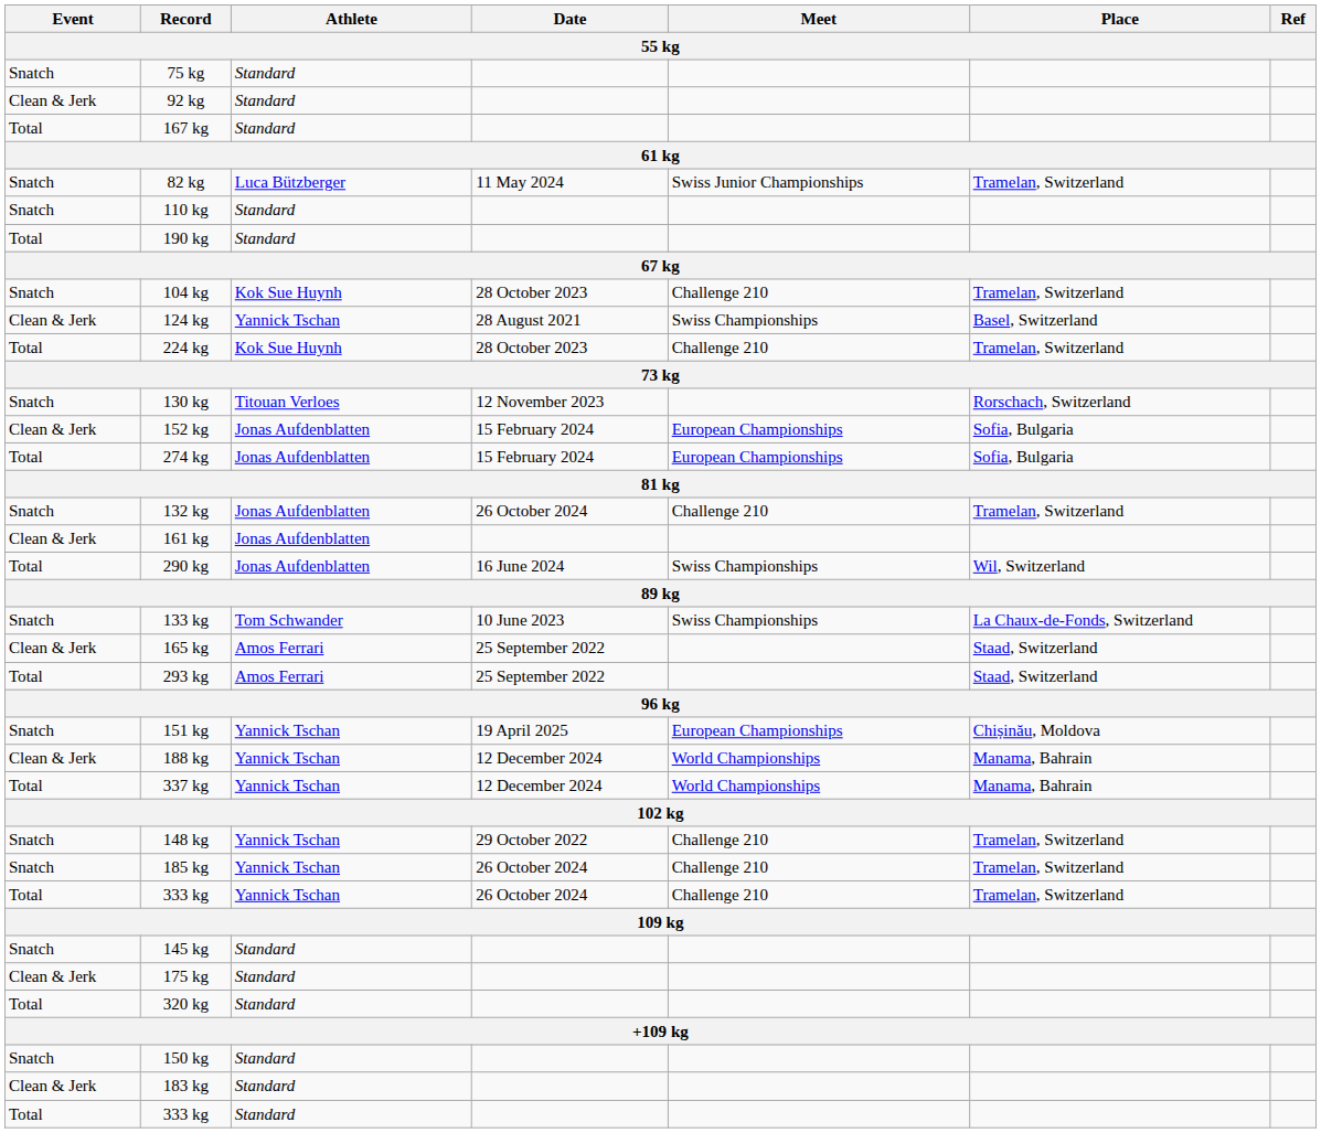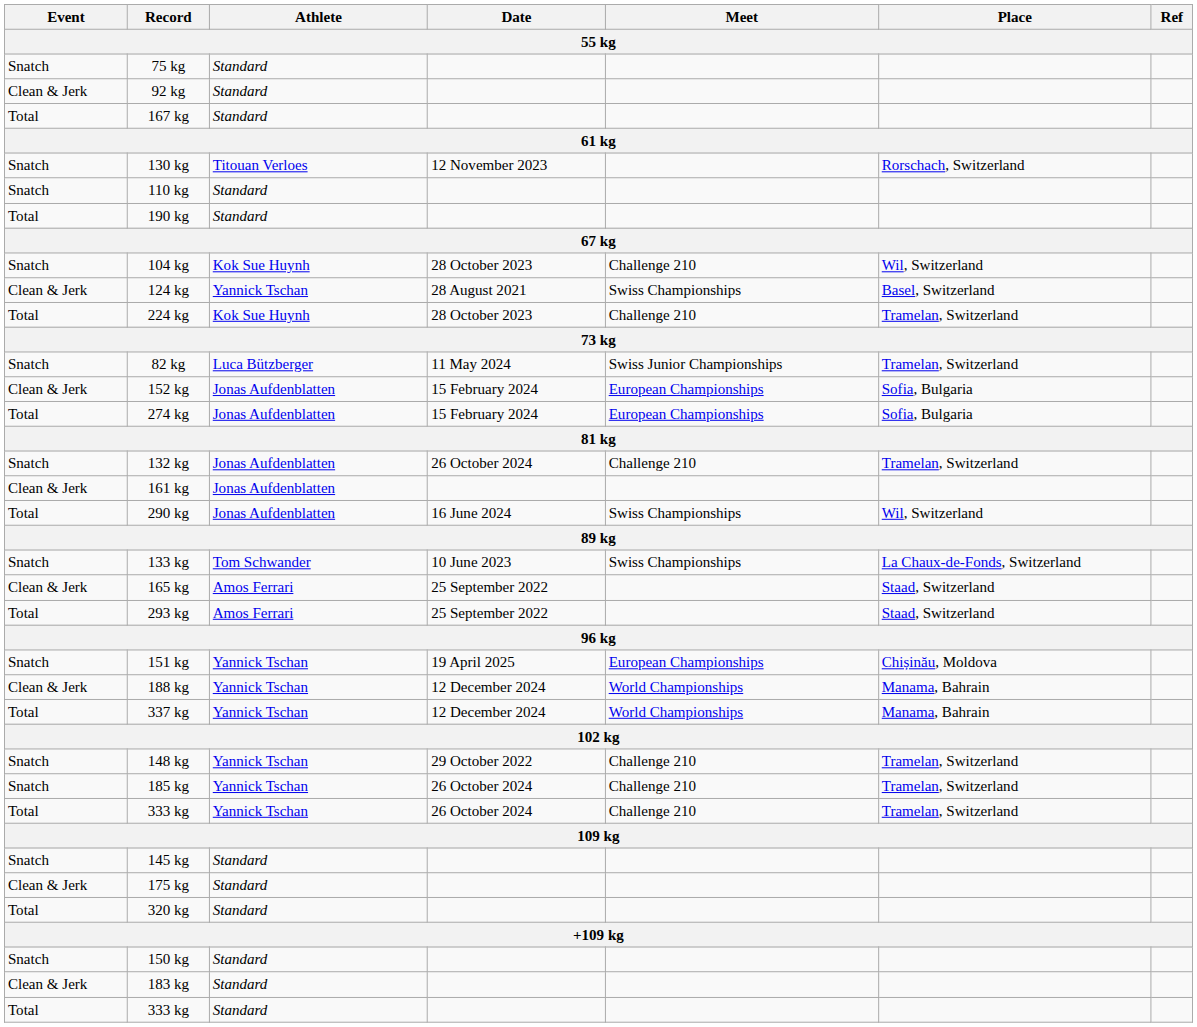 <table class="wikitable" style="font-size:95%; width: 95%;">
 <tr>
 <th width=9%>Event</th>
 <th width=6%>Record</th>
 <th width=16%>Athlete</th>
 <th width=13%>Date</th>
 <th width=20%>Meet</th>
 <th width=20%>Place</th>
 <th width=3%>Ref</th>
 </tr>
 <tr bgcolor="#DDDDDD">
 <th colspan="7">55 kg</th>
 </tr>
 <tr>
 <td>Snatch</td>
 <td align="center">75 kg</td>
 <td><em>Standard</em></td>
 <td></td>
 <td></td>
 <td></td>
 <td></td>
 </tr>
 <tr>
 <td>Clean & Jerk</td>
 <td align="center">92 kg</td>
 <td><em>Standard</em></td>
 <td></td>
 <td></td>
 <td></td>
 <td></td>
 </tr>
 <tr>
 <td>Total</td>
 <td align="center">167 kg</td>
 <td><em>Standard</em></td>
 <td></td>
 <td></td>
 <td></td>
 <td></td>
 </tr>
 <tr bgcolor="#DDDDDD">
 <th colspan="7">61 kg</th>
 </tr>
 <tr>
 <td>Snatch</td>
-<td align="center">82 kg</td>
-<td><a href='#'>Luca Bützberger</a></td>
-<td>11 May 2024</td>
-<td>Swiss Junior Championships</td>
-<td><a href='#'>Tramelan</a>, Switzerland</td>
+<td align="center">130 kg</td>
+<td><a href='#'>Titouan Verloes</a></td>
+<td>12 November 2023</td>
+<td></td>
+<td><a href='#'>Rorschach</a>, Switzerland</td>
 <td></td>
 </tr>
 <tr>
 <td>Snatch</td>
 <td align="center">110 kg</td>
 <td><em>Standard</em></td>
 <td></td>
 <td></td>
 <td></td>
 <td></td>
 </tr>
 <tr>
 <td>Total</td>
 <td align="center">190 kg</td>
 <td><em>Standard</em></td>
 <td></td>
 <td></td>
 <td></td>
 <td></td>
 </tr>
 <tr bgcolor="#DDDDDD">
 <th colspan="7">67 kg</th>
 </tr>
 <tr>
 <td>Snatch</td>
 <td align="center">104 kg</td>
 <td><a href='#'>Kok Sue Huynh</a></td>
 <td>28 October 2023</td>
 <td>Challenge 210</td>
-<td><a href='#'>Tramelan</a>, Switzerland</td>
+<td><a href='#'>Wil</a>, Switzerland</td>
 <td></td>
 </tr>
 <tr>
 <td>Clean & Jerk</td>
 <td align="center">124 kg</td>
 <td><a href='#'>Yannick Tschan</a></td>
 <td>28 August 2021</td>
 <td>Swiss Championships</td>
 <td><a href='#'>Basel</a>, Switzerland</td>
 <td></td>
 </tr>
 <tr>
 <td>Total</td>
 <td align=center>224 kg</td>
 <td><a href='#'>Kok Sue Huynh</a></td>
 <td>28 October 2023</td>
 <td>Challenge 210</td>
 <td><a href='#'>Tramelan</a>, Switzerland</td>
 <td></td>
 </tr>
 <tr bgcolor="#DDDDDD">
 <th colspan="7">73 kg</th>
 </tr>
 <tr>
 <td>Snatch</td>
-<td align="center">130 kg</td>
-<td><a href='#'>Titouan Verloes</a></td>
-<td>12 November 2023</td>
-<td></td>
-<td><a href='#'>Rorschach</a>, Switzerland</td>
+<td align="center">82 kg</td>
+<td><a href='#'>Luca Bützberger</a></td>
+<td>11 May 2024</td>
+<td>Swiss Junior Championships</td>
+<td><a href='#'>Tramelan</a>, Switzerland</td>
 <td></td>
 </tr>
 <tr>
 <td>Clean & Jerk</td>
 <td align="center">152 kg</td>
 <td><a href='#'>Jonas Aufdenblatten</a></td>
 <td>15 February 2024</td>
 <td><a href='#'>European Championships</a></td>
 <td><a href='#'>Sofia</a>, Bulgaria</td>
 <td></td>
 </tr>
 <tr>
 <td>Total</td>
 <td align="center">274 kg</td>
 <td><a href='#'>Jonas Aufdenblatten</a></td>
 <td>15 February 2024</td>
 <td><a href='#'>European Championships</a></td>
 <td><a href='#'>Sofia</a>, Bulgaria</td>
 <td></td>
 </tr>
 <tr bgcolor="#DDDDDD">
 <th colspan="7">81 kg</th>
 </tr>
 <tr>
 <td>Snatch</td>
 <td align="center">132 kg</td>
 <td><a href='#'>Jonas Aufdenblatten</a></td>
 <td>26 October 2024</td>
 <td>Challenge 210</td>
 <td><a href='#'>Tramelan</a>, Switzerland</td>
 <td></td>
 </tr>
 <tr>
 <td>Clean & Jerk</td>
 <td align="center">161 kg</td>
 <td><a href='#'>Jonas Aufdenblatten</a></td>
 <td></td>
 <td></td>
 <td></td>
 <td></td>
 </tr>
 <tr>
 <td>Total</td>
 <td align="center">290 kg</td>
 <td><a href='#'>Jonas Aufdenblatten</a></td>
 <td>16 June 2024</td>
 <td>Swiss Championships</td>
 <td><a href='#'>Wil</a>, Switzerland</td>
 <td></td>
 </tr>
 <tr bgcolor="#DDDDDD">
 <th colspan="7">89 kg</th>
 </tr>
 <tr>
 <td>Snatch</td>
 <td align="center">133 kg</td>
 <td><a href='#'>Tom Schwander</a></td>
 <td>10 June 2023</td>
 <td>Swiss Championships</td>
 <td><a href='#'>La Chaux-de-Fonds</a>, Switzerland</td>
 <td></td>
 </tr>
 <tr>
 <td>Clean & Jerk</td>
 <td align="center">165 kg</td>
 <td><a href='#'>Amos Ferrari</a></td>
 <td>25 September 2022</td>
 <td></td>
 <td><a href='#'>Staad</a>, Switzerland</td>
 <td></td>
 </tr>
 <tr>
 <td>Total</td>
 <td align="center">293 kg</td>
 <td><a href='#'>Amos Ferrari</a></td>
 <td>25 September 2022</td>
 <td></td>
 <td><a href='#'>Staad</a>, Switzerland</td>
 <td></td>
 </tr>
 <tr bgcolor="#DDDDDD">
 <th colspan="7">96 kg</th>
 </tr>
 <tr>
 <td>Snatch</td>
 <td align="center">151 kg</td>
 <td><a href='#'>Yannick Tschan</a></td>
 <td>19 April 2025</td>
 <td><a href='#'>European Championships</a></td>
 <td><a href='#'>Chișinău</a>, Moldova</td>
 <td></td>
 </tr>
 <tr>
 <td>Clean & Jerk</td>
 <td align="center">188 kg</td>
 <td><a href='#'>Yannick Tschan</a></td>
 <td>12 December 2024</td>
 <td><a href='#'>World Championships</a></td>
 <td><a href='#'>Manama</a>, Bahrain</td>
 <td></td>
 </tr>
 <tr>
 <td>Total</td>
 <td align="center">337 kg</td>
 <td><a href='#'>Yannick Tschan</a></td>
 <td>12 December 2024</td>
 <td><a href='#'>World Championships</a></td>
 <td><a href='#'>Manama</a>, Bahrain</td>
 <td></td>
 </tr>
 <tr bgcolor="#DDDDDD">
 <th colspan="7">102 kg</th>
 </tr>
 <tr>
 <td>Snatch</td>
 <td align="center">148 kg</td>
 <td><a href='#'>Yannick Tschan</a></td>
 <td>29 October 2022</td>
 <td>Challenge 210</td>
 <td><a href='#'>Tramelan</a>, Switzerland</td>
 <td></td>
 </tr>
 <tr>
 <td>Snatch</td>
 <td align="center">185 kg</td>
 <td><a href='#'>Yannick Tschan</a></td>
 <td>26 October 2024</td>
 <td>Challenge 210</td>
 <td><a href='#'>Tramelan</a>, Switzerland</td>
 <td></td>
 </tr>
 <tr>
 <td>Total</td>
 <td align="center">333 kg</td>
 <td><a href='#'>Yannick Tschan</a></td>
 <td>26 October 2024</td>
 <td>Challenge 210</td>
 <td><a href='#'>Tramelan</a>, Switzerland</td>
 <td></td>
 </tr>
 <tr bgcolor="#DDDDDD">
 <th colspan="7">109 kg</th>
 </tr>
 <tr>
 <td>Snatch</td>
 <td align="center">145 kg</td>
 <td><em>Standard</em></td>
 <td></td>
 <td></td>
 <td></td>
 <td></td>
 </tr>
 <tr>
 <td>Clean & Jerk</td>
 <td align="center">175 kg</td>
 <td><em>Standard</em></td>
 <td></td>
 <td></td>
 <td></td>
 <td></td>
 </tr>
 <tr>
 <td>Total</td>
 <td align="center">320 kg</td>
 <td><em>Standard</em></td>
 <td></td>
 <td></td>
 <td></td>
 <td></td>
 </tr>
 <tr bgcolor="#DDDDDD">
 <th colspan="7">+109 kg</th>
 </tr>
 <tr>
 <td>Snatch</td>
 <td align="center">150 kg</td>
 <td><em>Standard</em></td>
 <td></td>
 <td></td>
 <td></td>
 <td></td>
 </tr>
 <tr>
 <td>Clean & Jerk</td>
 <td align="center">183 kg</td>
 <td><em>Standard</em></td>
 <td></td>
 <td></td>
 <td></td>
 <td></td>
 </tr>
 <tr>
 <td>Total</td>
 <td align="center">333 kg</td>
 <td><em>Standard</em></td>
 <td></td>
 <td></td>
 <td></td>
 <td></td>
 </tr>
 </table>
